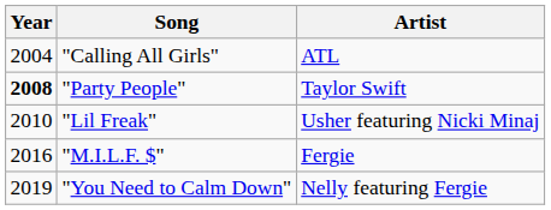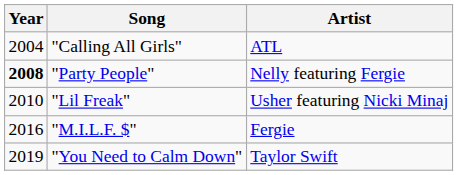 <table class="wikitable sortable">
 <tr>
 <th>Year</th>
 <th>Song</th>
 <th>Artist</th>
 </tr>
 <tr>
 <td>2004</td>
 <td>"Calling All Girls"</td>
 <td><a href='#'>ATL</a></td>
 </tr>
 <tr>
 <td><strong>2008</strong></td>
 <td>"<a href='#'>Party People</a>"</td>
-<td><a href='#'>Taylor Swift</a></td>
+<td><a href='#'>Nelly</a> featuring <a href='#'>Fergie</a></td>
 </tr>
 <tr>
 <td>2010</td>
 <td>"<a href='#'>Lil Freak</a>"</td>
 <td><a href='#'>Usher</a> featuring <a href='#'>Nicki Minaj</a></td>
 </tr>
 <tr>
 <td>2016</td>
 <td>"<a href='#'>M.I.L.F. $</a>"</td>
 <td><a href='#'>Fergie</a></td>
 </tr>
 <tr>
 <td>2019</td>
 <td>"<a href='#'>You Need to Calm Down</a>"</td>
-<td><a href='#'>Nelly</a> featuring <a href='#'>Fergie</a></td>
+<td><a href='#'>Taylor Swift</a></td>
 </tr>
 </table>
